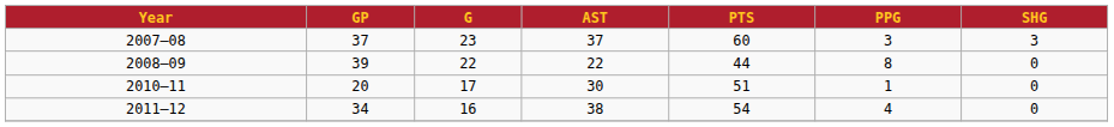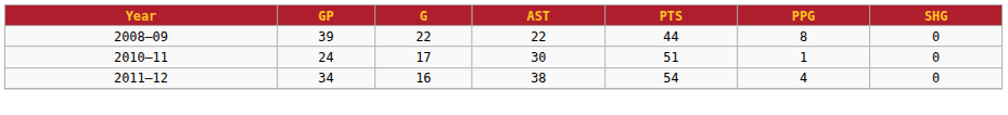 <table class="wikitable" width="80%">
 <tr align="center"  style=" background:#AF1E2D;color:#FFC61E;">
 <td><strong>Year</strong></td>
 <td><strong>GP</strong></td>
 <td><strong>G</strong></td>
 <td><strong>AST</strong></td>
 <td><strong>PTS</strong></td>
 <td><strong>PPG</strong></td>
 <td><strong>SHG</strong></td>
-</tr>
-<tr align="center" bgcolor="">
-<td>2007–08</td>
-<td>37</td>
-<td>23</td>
-<td>37</td>
-<td>60</td>
-<td>3</td>
-<td>3</td>
 </tr>
 <tr align="center" bgcolor="">
 <td>2008–09</td>
 <td>39</td>
 <td>22</td>
 <td>22</td>
 <td>44</td>
 <td>8</td>
 <td>0</td>
 </tr>
 <tr align="center" bgcolor="">
 <td>2010–11</td>
-<td>20</td>
+<td>24</td>
 <td>17</td>
 <td>30</td>
 <td>51</td>
 <td>1</td>
 <td>0</td>
 </tr>
 <tr align="center" bgcolor="">
 <td>2011–12</td>
 <td>34</td>
 <td>16</td>
 <td>38</td>
 <td>54</td>
 <td>4</td>
 <td>0</td>
 </tr>
 <tr align="center" bgcolor="">
 </tr>
 </table>
